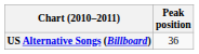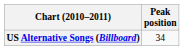 <table class="wikitable plainrowheaders" style="text-align:center">
 <tr>
 <th>Chart (2010–2011)</th>
 <th>Peak<br>position</th>
 </tr>
 <tr>
 <th scope="row">US <a href='#'>Alternative Songs</a> (<em><a href='#'>Billboard</a></em>)</th>
-<td>36</td>
+<td>34</td>
 </tr>
 </table>
